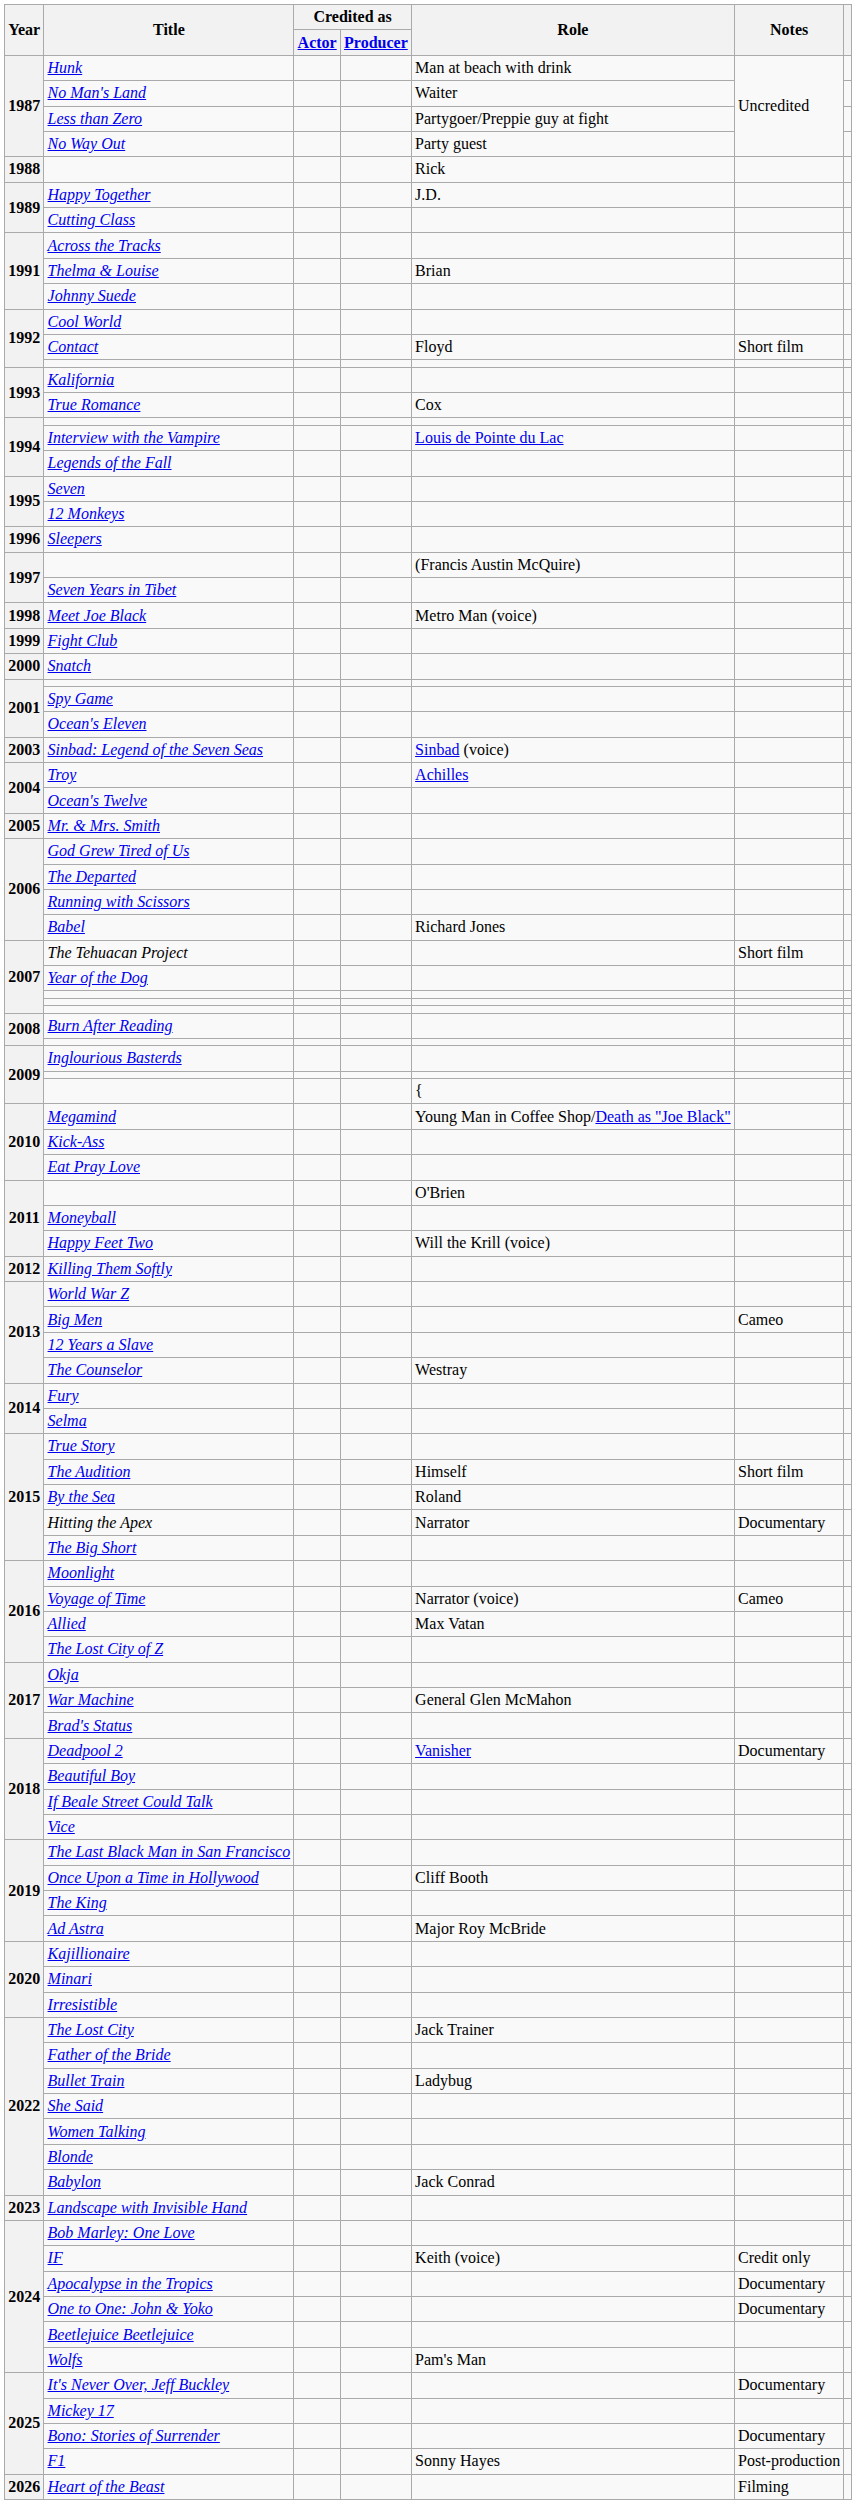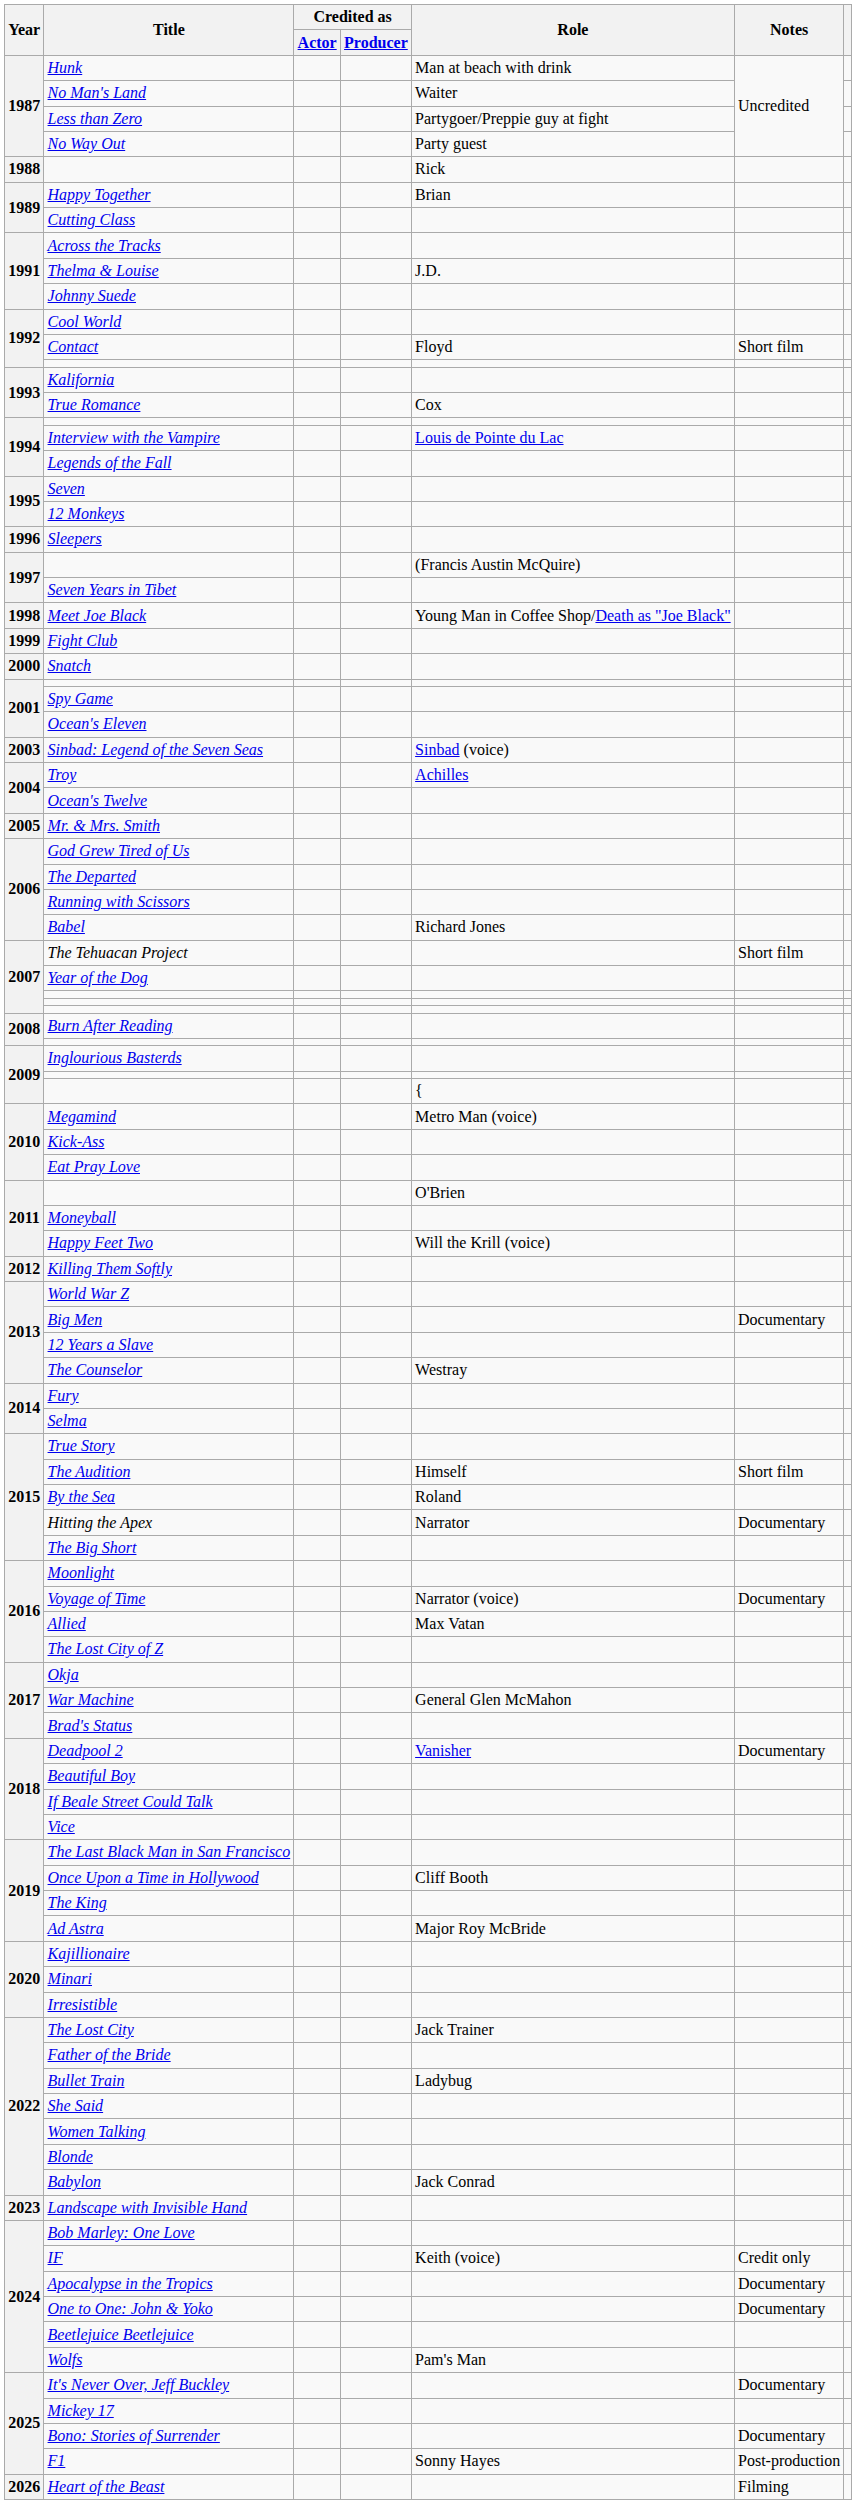 <table class="wikitable plainrowheaders sortable" style="margin-right: 0;">
 <tr>
 <th rowspan="2" scope="col">Year</th>
 <th rowspan="2" scope="col">Title</th>
 <th colspan="2" scope="col">Credited as</th>
 <th rowspan="2" scope="col" class="unsortable">Role</th>
 <th rowspan="2" scope="col" class="unsortable">Notes</th>
 <th rowspan="2" scope="col" class="unsortable"></th>
 </tr>
 <tr>
 <th><a href='#'>Actor</a></th>
 <th><a href='#'>Producer</a></th>
 </tr>
 <tr>
 <th scope="row" rowspan="4">1987</th>
 <td><em><a href='#'>Hunk</a></em></td>
 <td></td>
 <td></td>
 <td>Man at beach with drink</td>
 <td rowspan="4">Uncredited</td>
 <td align="center"></td>
 </tr>
 <tr>
 <td><em><a href='#'>No Man's Land</a></em></td>
 <td></td>
 <td></td>
 <td>Waiter</td>
 <td align="center"></td>
 </tr>
 <tr>
 <td><em><a href='#'>Less than Zero</a></em></td>
 <td></td>
 <td></td>
 <td>Partygoer/Preppie guy at fight</td>
 <td align="center"></td>
 </tr>
 <tr>
 <td><em><a href='#'>No Way Out</a></em></td>
 <td></td>
 <td></td>
 <td>Party guest</td>
 <td align="center"></td>
 </tr>
 <tr>
 <th scope="row">1988</th>
 <td><em></em></td>
 <td></td>
 <td></td>
 <td>Rick</td>
 <td></td>
 <td align="center"></td>
 </tr>
 <tr>
 <th scope="row" rowspan="2">1989</th>
 <td><em><a href='#'>Happy Together</a></em></td>
 <td></td>
 <td></td>
-<td>J.D.</td>
+<td>Brian</td>
 <td></td>
 <td align="center"></td>
 </tr>
 <tr>
 <td><em><a href='#'>Cutting Class</a></em></td>
 <td></td>
 <td></td>
 <td></td>
 <td></td>
 <td align="center"></td>
 </tr>
 <tr>
 <th scope="row" rowspan="3">1991</th>
 <td><em><a href='#'>Across the Tracks</a></em></td>
 <td></td>
 <td></td>
 <td></td>
 <td></td>
 <td align="center"></td>
 </tr>
 <tr>
 <td><em><a href='#'>Thelma & Louise</a></em></td>
 <td></td>
 <td></td>
-<td>Brian</td>
+<td>J.D.</td>
 <td></td>
 <td align="center"></td>
 </tr>
 <tr>
 <td><em><a href='#'>Johnny Suede</a></em></td>
 <td></td>
 <td></td>
 <td></td>
 <td></td>
 <td align="center"></td>
 </tr>
 <tr>
 <th scope="row" rowspan="3">1992</th>
 <td><em><a href='#'>Cool World</a></em></td>
 <td></td>
 <td></td>
 <td></td>
 <td></td>
 <td align="center"></td>
 </tr>
 <tr>
 <td><em><a href='#'>Contact</a></em></td>
 <td></td>
 <td></td>
 <td>Floyd</td>
 <td>Short film</td>
 <td align="center"></td>
 </tr>
 <tr>
 <td><em></em></td>
 <td></td>
 <td></td>
 <td></td>
 <td></td>
 <td align="center"></td>
 </tr>
 <tr>
 <th scope="row" rowspan="2">1993</th>
 <td><em><a href='#'>Kalifornia</a></em></td>
 <td></td>
 <td></td>
 <td></td>
 <td></td>
 <td align="center"></td>
 </tr>
 <tr>
 <td><em><a href='#'>True Romance</a></em></td>
 <td></td>
 <td></td>
 <td>Cox</td>
 <td></td>
 <td align="center"></td>
 </tr>
 <tr>
 <th scope="row" rowspan="3">1994</th>
 <td><em></em></td>
 <td></td>
 <td></td>
 <td></td>
 <td></td>
 <td align="center"></td>
 </tr>
 <tr>
 <td><em><a href='#'>Interview with the Vampire</a></em></td>
 <td></td>
 <td></td>
 <td><a href='#'>Louis de Pointe du Lac</a></td>
 <td></td>
 <td align="center"></td>
 </tr>
 <tr>
 <td><em><a href='#'>Legends of the Fall</a></em></td>
 <td></td>
 <td></td>
 <td></td>
 <td></td>
 <td align="center"></td>
 </tr>
 <tr>
 <th scope="row" rowspan="2">1995</th>
 <td><em><a href='#'>Seven</a></em></td>
 <td></td>
 <td></td>
 <td></td>
 <td></td>
 <td align="center"></td>
 </tr>
 <tr>
 <td><em><a href='#'>12 Monkeys</a></em></td>
 <td></td>
 <td></td>
 <td></td>
 <td></td>
 <td align="center"></td>
 </tr>
 <tr>
 <th scope="row">1996</th>
 <td><em><a href='#'>Sleepers</a></em></td>
 <td></td>
 <td></td>
 <td></td>
 <td></td>
 <td align="center"></td>
 </tr>
 <tr>
 <th scope="row" rowspan="2">1997</th>
 <td><em></em></td>
 <td></td>
 <td></td>
 <td> (Francis Austin McQuire)</td>
 <td></td>
 <td align="center"></td>
 </tr>
 <tr>
 <td><em><a href='#'>Seven Years in Tibet</a></em></td>
 <td></td>
 <td></td>
 <td></td>
 <td></td>
 <td align="center"></td>
 </tr>
 <tr>
 <th scope="row">1998</th>
 <td><em><a href='#'>Meet Joe Black</a></em></td>
 <td></td>
 <td></td>
-<td>Metro Man (voice)</td>
+<td>Young Man in Coffee Shop/<a href='#'>Death as "Joe Black"</a></td>
 <td></td>
 <td align="center"></td>
 </tr>
 <tr>
 <th scope="row" rowspan="1">1999</th>
 <td><em><a href='#'>Fight Club</a></em></td>
 <td></td>
 <td></td>
 <td></td>
 <td></td>
 <td align="center"></td>
 </tr>
 <tr>
 <th scope="row">2000</th>
 <td><em><a href='#'>Snatch</a></em></td>
 <td></td>
 <td></td>
 <td></td>
 <td></td>
 <td align="center"></td>
 </tr>
 <tr>
 <th scope="row" rowspan="3">2001</th>
 <td><em></em></td>
 <td></td>
 <td></td>
 <td></td>
 <td></td>
 <td align="center"></td>
 </tr>
 <tr>
 <td><em><a href='#'>Spy Game</a></em></td>
 <td></td>
 <td></td>
 <td></td>
 <td></td>
 <td align="center"></td>
 </tr>
 <tr>
 <td><em><a href='#'>Ocean's Eleven</a></em></td>
 <td></td>
 <td></td>
 <td></td>
 <td></td>
 <td align="center"></td>
 </tr>
 <tr>
 <th scope="row">2003</th>
 <td><em><a href='#'>Sinbad: Legend of the Seven Seas</a></em></td>
 <td></td>
 <td></td>
 <td><a href='#'>Sinbad</a> (voice)</td>
 <td></td>
 <td align="center"></td>
 </tr>
 <tr>
 <th scope="row" rowspan="2">2004</th>
 <td><em><a href='#'>Troy</a></em></td>
 <td></td>
 <td></td>
 <td><a href='#'>Achilles</a></td>
 <td></td>
 <td align="center"></td>
 </tr>
 <tr>
 <td><em><a href='#'>Ocean's Twelve</a></em></td>
 <td></td>
 <td></td>
 <td></td>
 <td align="center"></td>
 <td align="center"></td>
 </tr>
 <tr>
 <th scope="row">2005</th>
 <td><em><a href='#'>Mr. & Mrs. Smith</a></em></td>
 <td></td>
 <td></td>
 <td></td>
 <td></td>
 <td align="center"></td>
 </tr>
 <tr>
 <th scope="row" rowspan="4">2006</th>
 <td><em><a href='#'>God Grew Tired of Us</a></em></td>
 <td></td>
 <td></td>
 <td></td>
 <td></td>
 <td align="center"></td>
 </tr>
 <tr>
 <td><em><a href='#'>The Departed</a></em></td>
 <td></td>
 <td></td>
 <td></td>
 <td></td>
 <td align="center"></td>
 </tr>
 <tr>
 <td><em><a href='#'>Running with Scissors</a></em></td>
 <td></td>
 <td></td>
 <td></td>
 <td></td>
 <td align="center"></td>
 </tr>
 <tr>
 <td><em><a href='#'>Babel</a></em></td>
 <td></td>
 <td></td>
 <td>Richard Jones</td>
 <td></td>
 <td align="center"></td>
 </tr>
 <tr>
 <th scope="row" rowspan="5">2007</th>
 <td><em>The Tehuacan Project</em></td>
 <td></td>
 <td></td>
 <td></td>
 <td>Short film</td>
 <td align="center"></td>
 </tr>
 <tr>
 <td><em><a href='#'>Year of the Dog</a></em></td>
 <td></td>
 <td></td>
 <td></td>
 <td></td>
 <td align="center"></td>
 </tr>
 <tr>
 <td><em></em></td>
 <td></td>
 <td></td>
 <td></td>
 <td></td>
 <td align="center"></td>
 </tr>
 <tr>
 <td><em></em></td>
 <td></td>
 <td></td>
 <td></td>
 <td></td>
 <td align="center"></td>
 </tr>
 <tr>
 <td><em></em></td>
 <td></td>
 <td></td>
 <td></td>
 <td></td>
 <td align="center"></td>
 </tr>
 <tr>
 <th scope="row" rowspan="2">2008</th>
 <td><em><a href='#'>Burn After Reading</a></em></td>
 <td></td>
 <td></td>
 <td></td>
 <td></td>
 <td align="center"></td>
 </tr>
 <tr>
 <td><em></em></td>
 <td></td>
 <td></td>
 <td></td>
 <td></td>
 <td align="center"></td>
 </tr>
 <tr>
 <th scope="row" rowspan="3">2009</th>
 <td><em><a href='#'>Inglourious Basterds</a></em></td>
 <td></td>
 <td></td>
 <td></td>
 <td></td>
 <td align="center"></td>
 </tr>
 <tr>
 <td><em></em></td>
 <td></td>
 <td></td>
 <td></td>
 <td></td>
 <td align="center"></td>
 </tr>
 <tr>
 <td><em></em></td>
 <td></td>
 <td></td>
 <td>{</td>
 <td></td>
 <td align="center"></td>
 </tr>
 <tr>
 <th scope="row" rowspan="3">2010</th>
 <td><em><a href='#'>Megamind</a></em></td>
 <td></td>
 <td></td>
-<td>Young Man in Coffee Shop/<a href='#'>Death as "Joe Black"</a></td>
+<td>Metro Man (voice)</td>
 <td></td>
 <td align="center"></td>
 </tr>
 <tr>
 <td><em><a href='#'>Kick-Ass</a></em></td>
 <td></td>
 <td></td>
 <td></td>
 <td></td>
 <td align="center"></td>
 </tr>
 <tr>
 <td><em><a href='#'>Eat Pray Love</a></em></td>
 <td></td>
 <td></td>
 <td></td>
 <td></td>
 <td align="center"></td>
 </tr>
 <tr>
 <th scope="row" rowspan="3">2011</th>
 <td><em></em></td>
 <td></td>
 <td></td>
 <td>O'Brien</td>
 <td></td>
 <td align="center"></td>
 </tr>
 <tr>
 <td><em><a href='#'>Moneyball</a></em></td>
 <td></td>
 <td></td>
 <td></td>
 <td></td>
 <td align="center"></td>
 </tr>
 <tr>
 <td><em><a href='#'>Happy Feet Two</a></em></td>
 <td></td>
 <td></td>
 <td>Will the Krill (voice)</td>
 <td></td>
 <td align="center"></td>
 </tr>
 <tr>
 <th scope="row">2012</th>
 <td><em><a href='#'>Killing Them Softly</a></em></td>
 <td></td>
 <td></td>
 <td></td>
 <td></td>
 <td align="center"></td>
 </tr>
 <tr>
 <th scope="row" rowspan="4">2013</th>
 <td><em><a href='#'>World War Z</a></em></td>
 <td></td>
 <td></td>
 <td></td>
 <td></td>
 <td align="center"></td>
 </tr>
 <tr>
 <td><em><a href='#'>Big Men</a></em></td>
 <td></td>
 <td></td>
 <td></td>
-<td>Cameo</td>
+<td>Documentary</td>
 <td align="center"></td>
 </tr>
 <tr>
 <td><em><a href='#'>12 Years a Slave</a></em></td>
 <td></td>
 <td></td>
 <td></td>
 <td></td>
 <td align="center"></td>
 </tr>
 <tr>
 <td><em><a href='#'>The Counselor</a></em></td>
 <td></td>
 <td></td>
 <td>Westray</td>
 <td></td>
 <td align="center"></td>
 </tr>
 <tr>
 <th scope="row" rowspan="2">2014</th>
 <td><em><a href='#'>Fury</a></em></td>
 <td></td>
 <td></td>
 <td></td>
 <td></td>
 <td align="center"></td>
 </tr>
 <tr>
 <td><em><a href='#'>Selma</a></em></td>
 <td></td>
 <td></td>
 <td></td>
 <td></td>
 <td align="center"></td>
 </tr>
 <tr>
 <th scope="row" rowspan="5">2015</th>
 <td><em><a href='#'>True Story</a></em></td>
 <td></td>
 <td></td>
 <td></td>
 <td></td>
 <td align="center"></td>
 </tr>
 <tr>
 <td><em><a href='#'>The Audition</a></em></td>
 <td></td>
 <td></td>
 <td>Himself</td>
 <td>Short film</td>
 <td align="center"></td>
 </tr>
 <tr>
 <td><em><a href='#'>By the Sea</a></em></td>
 <td></td>
 <td></td>
 <td>Roland</td>
 <td></td>
 <td align="center"></td>
 </tr>
 <tr>
 <td><em>Hitting the Apex</em></td>
 <td></td>
 <td></td>
 <td>Narrator</td>
 <td>Documentary</td>
 <td align="center"></td>
 </tr>
 <tr>
 <td><em><a href='#'>The Big Short</a></em></td>
 <td></td>
 <td></td>
 <td></td>
 <td></td>
 <td align="center"></td>
 </tr>
 <tr>
 <th scope="row" rowspan="4">2016</th>
 <td><em><a href='#'>Moonlight</a></em></td>
 <td></td>
 <td></td>
 <td></td>
 <td></td>
 <td align="center"></td>
 </tr>
 <tr>
 <td><em><a href='#'>Voyage of Time</a></em></td>
 <td></td>
 <td></td>
 <td>Narrator (voice)</td>
-<td>Cameo</td>
+<td>Documentary</td>
 <td align="center"></td>
 </tr>
 <tr>
 <td><em><a href='#'>Allied</a></em></td>
 <td></td>
 <td></td>
 <td>Max Vatan</td>
 <td></td>
 <td align="center"></td>
 </tr>
 <tr>
 <td><em><a href='#'>The Lost City of Z</a></em></td>
 <td></td>
 <td></td>
 <td></td>
 <td></td>
 <td align="center"></td>
 </tr>
 <tr>
 <th scope="row" rowspan="3">2017</th>
 <td><em><a href='#'>Okja</a></em></td>
 <td></td>
 <td></td>
 <td></td>
 <td></td>
 <td align="center"></td>
 </tr>
 <tr>
 <td><em><a href='#'>War Machine</a></em></td>
 <td></td>
 <td></td>
 <td>General Glen McMahon</td>
 <td></td>
 <td align="center"></td>
 </tr>
 <tr>
 <td><em><a href='#'>Brad's Status</a></em></td>
 <td></td>
 <td></td>
 <td></td>
 <td></td>
 <td align="center"></td>
 </tr>
 <tr>
 <th scope="row" rowspan="4">2018</th>
 <td><em><a href='#'>Deadpool 2</a></em></td>
 <td></td>
 <td></td>
 <td><a href='#'>Vanisher</a></td>
 <td>Documentary</td>
 <td align="center"></td>
 </tr>
 <tr>
 <td><em><a href='#'>Beautiful Boy</a></em></td>
 <td></td>
 <td></td>
 <td></td>
 <td></td>
 <td align="center"></td>
 </tr>
 <tr>
 <td><em><a href='#'>If Beale Street Could Talk</a></em></td>
 <td></td>
 <td></td>
 <td></td>
 <td></td>
 <td align="center"></td>
 </tr>
 <tr>
 <td><em><a href='#'>Vice</a></em></td>
 <td></td>
 <td></td>
 <td></td>
 <td></td>
 <td align="center"></td>
 </tr>
 <tr>
 <th scope="row" rowspan="4">2019</th>
 <td><em><a href='#'>The Last Black Man in San Francisco</a></em></td>
 <td></td>
 <td></td>
 <td></td>
 <td></td>
 <td align="center"></td>
 </tr>
 <tr>
 <td><em><a href='#'>Once Upon a Time in Hollywood</a></em></td>
 <td></td>
 <td></td>
 <td>Cliff Booth</td>
 <td></td>
 <td align="center"></td>
 </tr>
 <tr>
 <td><em><a href='#'>The King</a></em></td>
 <td></td>
 <td></td>
 <td></td>
 <td></td>
 <td align="center"></td>
 </tr>
 <tr>
 <td><em><a href='#'>Ad Astra</a></em></td>
 <td></td>
 <td></td>
 <td>Major Roy McBride</td>
 <td></td>
 <td align="center"></td>
 </tr>
 <tr>
 <th scope="row" rowspan="3">2020</th>
 <td><em><a href='#'>Kajillionaire</a></em></td>
 <td></td>
 <td></td>
 <td></td>
 <td></td>
 <td align="center"></td>
 </tr>
 <tr>
 <td><em><a href='#'>Minari</a></em></td>
 <td></td>
 <td></td>
 <td></td>
 <td></td>
 <td align="center"></td>
 </tr>
 <tr>
 <td><em><a href='#'>Irresistible</a></em></td>
 <td></td>
 <td></td>
 <td></td>
 <td></td>
 <td align="center"></td>
 </tr>
 <tr>
 <th scope="row" rowspan="7">2022</th>
 <td><em><a href='#'>The Lost City</a></em></td>
 <td></td>
 <td></td>
 <td>Jack Trainer</td>
 <td></td>
 <td align="center"></td>
 </tr>
 <tr>
 <td><em><a href='#'>Father of the Bride</a></em></td>
 <td></td>
 <td></td>
 <td></td>
 <td></td>
 <td></td>
 </tr>
 <tr>
 <td><em><a href='#'>Bullet Train</a></em></td>
 <td></td>
 <td></td>
 <td>Ladybug</td>
 <td></td>
 <td align="center"></td>
 </tr>
 <tr>
 <td><em><a href='#'>She Said</a></em></td>
 <td></td>
 <td></td>
 <td></td>
 <td align="center"></td>
 </tr>
 <tr>
 <td><em><a href='#'>Women Talking</a></em></td>
 <td></td>
 <td></td>
 <td></td>
 <td></td>
 <td align="center"></td>
 </tr>
 <tr>
 <td><em><a href='#'>Blonde</a></em></td>
 <td></td>
 <td></td>
 <td></td>
 <td></td>
 <td align="center"></td>
 </tr>
 <tr>
 <td><em><a href='#'>Babylon</a></em></td>
 <td></td>
 <td></td>
 <td>Jack Conrad</td>
 <td></td>
 <td align="center"></td>
 </tr>
 <tr>
 <th scope="row" rowspan="1">2023</th>
 <td><em><a href='#'>Landscape with Invisible Hand</a></em></td>
 <td></td>
 <td></td>
 <td></td>
 <td></td>
 <td align="center"></td>
 </tr>
 <tr>
 <th rowspan="6" scope="row">2024</th>
 <td><em><a href='#'>Bob Marley: One Love</a></em></td>
 <td></td>
 <td></td>
 <td></td>
 <td></td>
 <td align="center"></td>
 </tr>
 <tr>
 <td><em><a href='#'>IF</a></em></td>
 <td></td>
 <td></td>
 <td>Keith (voice)</td>
 <td>Credit only</td>
 <td align="center"></td>
 </tr>
 <tr>
 <td><em><a href='#'>Apocalypse in the Tropics</a></em></td>
 <td></td>
 <td></td>
 <td></td>
 <td>Documentary</td>
 <td></td>
 </tr>
 <tr>
 <td><em><a href='#'>One to One: John & Yoko</a></em></td>
 <td></td>
 <td></td>
 <td></td>
 <td>Documentary</td>
 <td></td>
 </tr>
 <tr>
 <td><em><a href='#'>Beetlejuice Beetlejuice</a></em></td>
 <td></td>
 <td></td>
 <td></td>
 <td></td>
 <td align="center"></td>
 </tr>
 <tr>
 <td><em><a href='#'>Wolfs</a></em></td>
 <td></td>
 <td></td>
 <td>Pam's Man</td>
 <td></td>
 <td align="center"></td>
 </tr>
 <tr>
 <th rowspan="4" scope="row">2025</th>
 <td><em><a href='#'>It's Never Over, Jeff Buckley</a></em></td>
 <td></td>
 <td></td>
 <td></td>
 <td>Documentary</td>
 <td align="center"></td>
 </tr>
 <tr>
 <td><em><a href='#'>Mickey 17</a></em></td>
 <td></td>
 <td></td>
 <td></td>
 <td></td>
 <td align="center"></td>
 </tr>
 <tr>
 <td><em><a href='#'>Bono: Stories of Surrender</a></em></td>
 <td></td>
 <td></td>
 <td></td>
 <td>Documentary</td>
 <td></td>
 </tr>
 <tr>
 <td><em><a href='#'>F1</a></em></td>
 <td></td>
 <td></td>
 <td>Sonny Hayes</td>
 <td>Post-production</td>
 <td align="center"></td>
 </tr>
 <tr>
 <th scope="row">2026</th>
 <td><em><a href='#'>Heart of the Beast</a></em></td>
 <td></td>
 <td></td>
 <td></td>
 <td>Filming</td>
 <td></td>
 </tr>
 </table>
